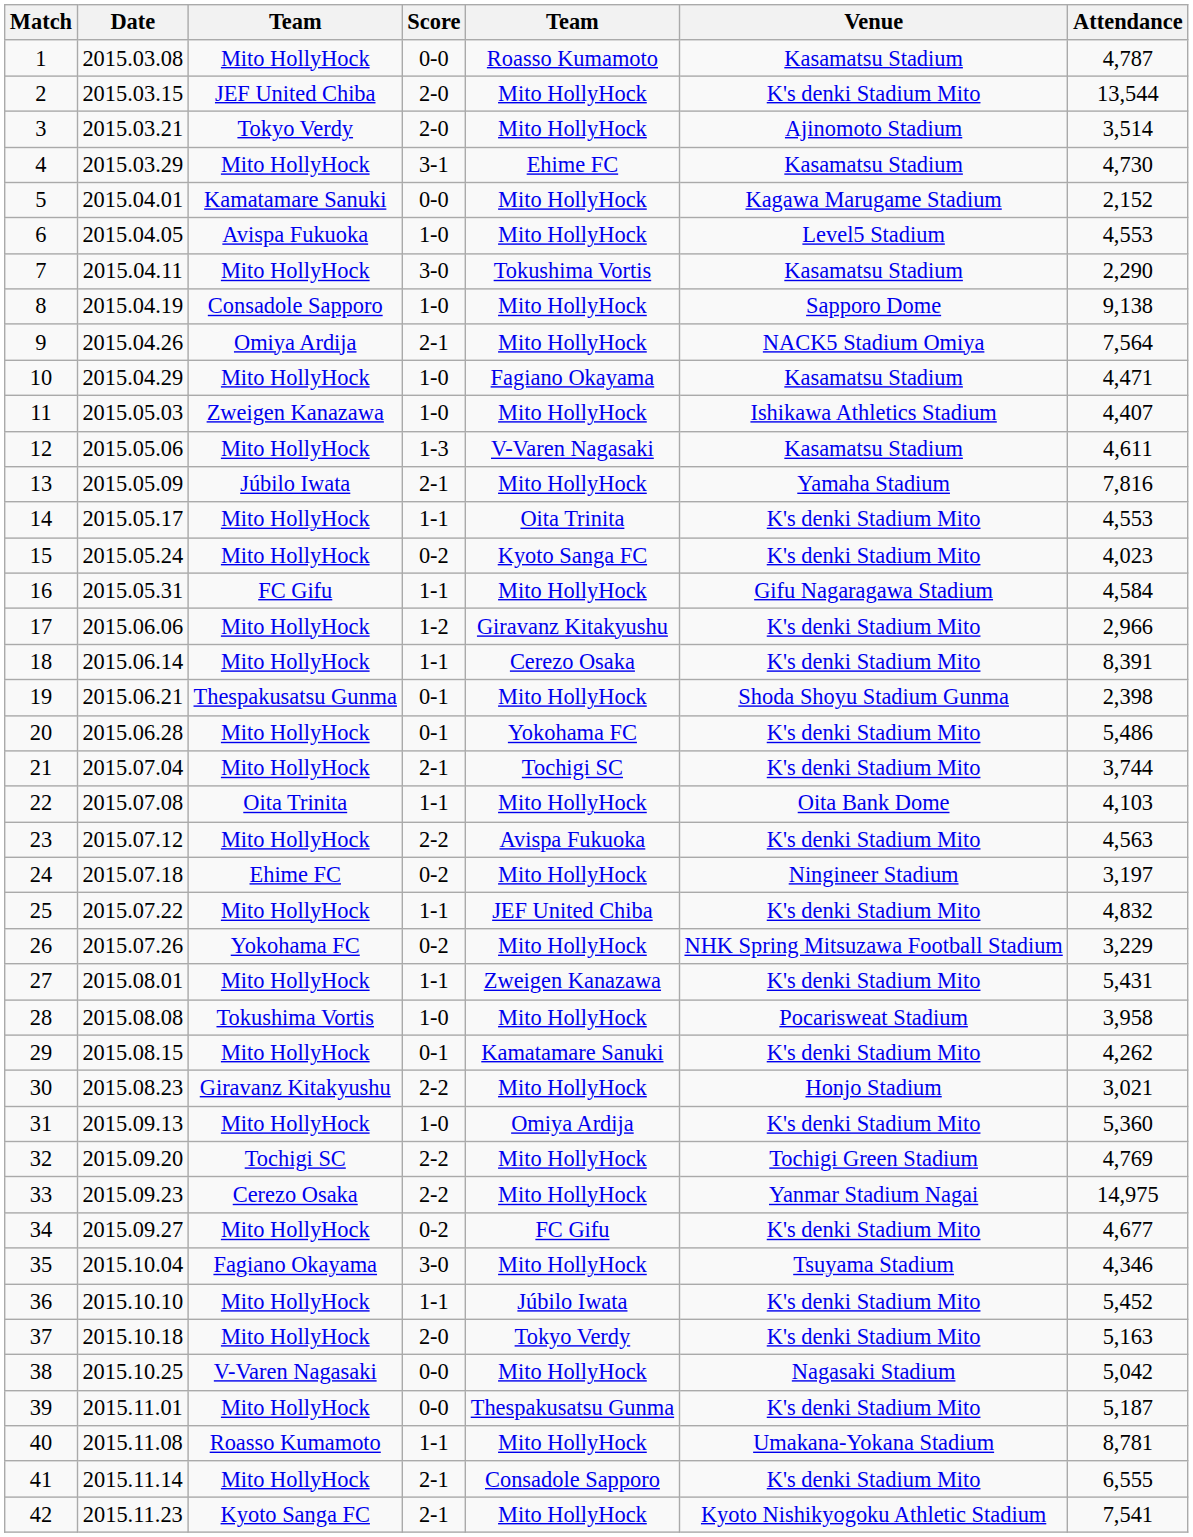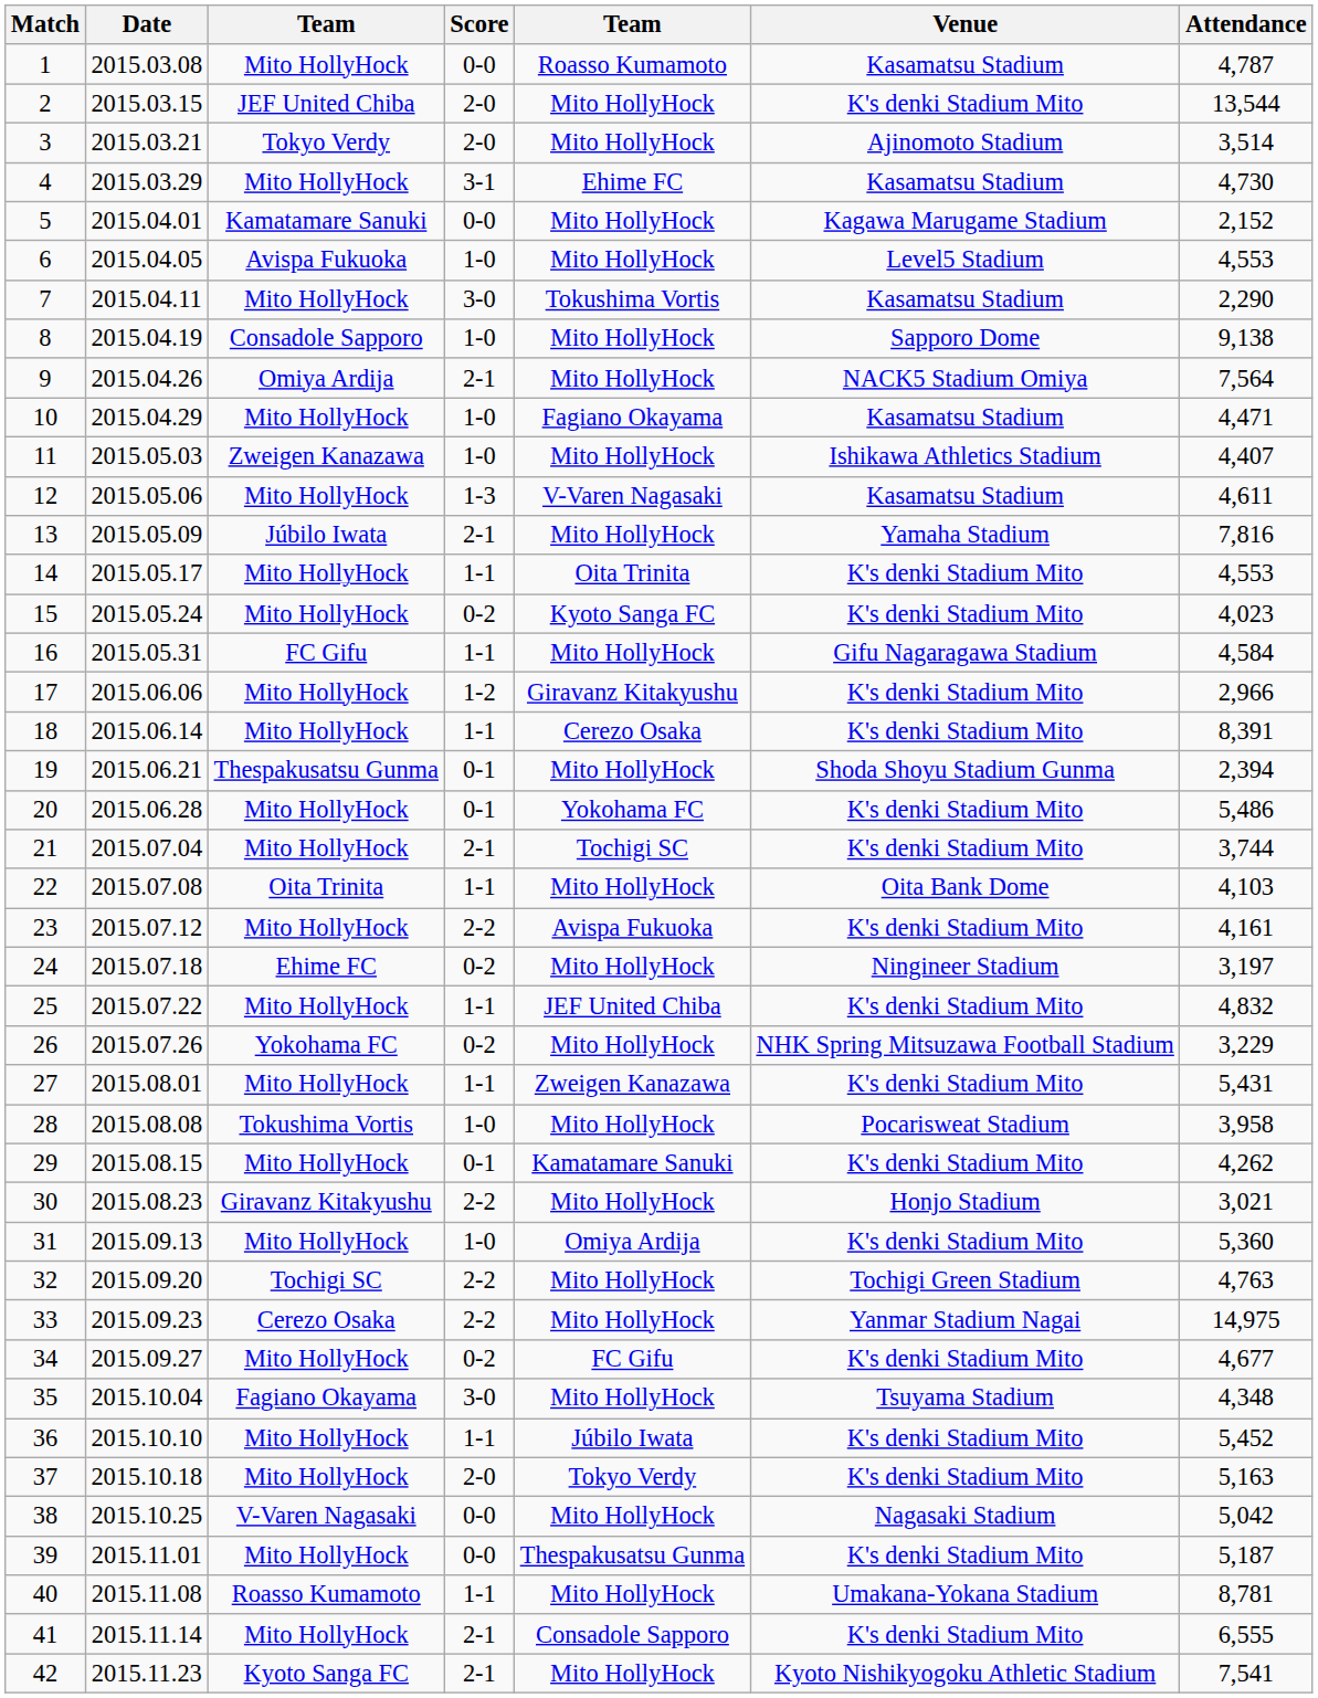 <table class="wikitable" style="text-align:center;">
 <tr>
 <th>Match</th>
 <th>Date</th>
 <th>Team</th>
 <th>Score</th>
 <th>Team</th>
 <th>Venue</th>
 <th>Attendance</th>
 </tr>
 <tr>
 <td>1</td>
 <td>2015.03.08</td>
 <td><a href='#'>Mito HollyHock</a></td>
 <td>0-0</td>
 <td><a href='#'>Roasso Kumamoto</a></td>
 <td><a href='#'>Kasamatsu Stadium</a></td>
 <td>4,787</td>
 </tr>
 <tr>
 <td>2</td>
 <td>2015.03.15</td>
 <td><a href='#'>JEF United Chiba</a></td>
 <td>2-0</td>
 <td><a href='#'>Mito HollyHock</a></td>
 <td><a href='#'>K's denki Stadium Mito</a></td>
 <td>13,544</td>
 </tr>
 <tr>
 <td>3</td>
 <td>2015.03.21</td>
 <td><a href='#'>Tokyo Verdy</a></td>
 <td>2-0</td>
 <td><a href='#'>Mito HollyHock</a></td>
 <td><a href='#'>Ajinomoto Stadium</a></td>
 <td>3,514</td>
 </tr>
 <tr>
 <td>4</td>
 <td>2015.03.29</td>
 <td><a href='#'>Mito HollyHock</a></td>
 <td>3-1</td>
 <td><a href='#'>Ehime FC</a></td>
 <td><a href='#'>Kasamatsu Stadium</a></td>
 <td>4,730</td>
 </tr>
 <tr>
 <td>5</td>
 <td>2015.04.01</td>
 <td><a href='#'>Kamatamare Sanuki</a></td>
 <td>0-0</td>
 <td><a href='#'>Mito HollyHock</a></td>
 <td><a href='#'>Kagawa Marugame Stadium</a></td>
 <td>2,152</td>
 </tr>
 <tr>
 <td>6</td>
 <td>2015.04.05</td>
 <td><a href='#'>Avispa Fukuoka</a></td>
 <td>1-0</td>
 <td><a href='#'>Mito HollyHock</a></td>
 <td><a href='#'>Level5 Stadium</a></td>
 <td>4,553</td>
 </tr>
 <tr>
 <td>7</td>
 <td>2015.04.11</td>
 <td><a href='#'>Mito HollyHock</a></td>
 <td>3-0</td>
 <td><a href='#'>Tokushima Vortis</a></td>
 <td><a href='#'>Kasamatsu Stadium</a></td>
 <td>2,290</td>
 </tr>
 <tr>
 <td>8</td>
 <td>2015.04.19</td>
 <td><a href='#'>Consadole Sapporo</a></td>
 <td>1-0</td>
 <td><a href='#'>Mito HollyHock</a></td>
 <td><a href='#'>Sapporo Dome</a></td>
 <td>9,138</td>
 </tr>
 <tr>
 <td>9</td>
 <td>2015.04.26</td>
 <td><a href='#'>Omiya Ardija</a></td>
 <td>2-1</td>
 <td><a href='#'>Mito HollyHock</a></td>
 <td><a href='#'>NACK5 Stadium Omiya</a></td>
 <td>7,564</td>
 </tr>
 <tr>
 <td>10</td>
 <td>2015.04.29</td>
 <td><a href='#'>Mito HollyHock</a></td>
 <td>1-0</td>
 <td><a href='#'>Fagiano Okayama</a></td>
 <td><a href='#'>Kasamatsu Stadium</a></td>
 <td>4,471</td>
 </tr>
 <tr>
 <td>11</td>
 <td>2015.05.03</td>
 <td><a href='#'>Zweigen Kanazawa</a></td>
 <td>1-0</td>
 <td><a href='#'>Mito HollyHock</a></td>
 <td><a href='#'>Ishikawa Athletics Stadium</a></td>
 <td>4,407</td>
 </tr>
 <tr>
 <td>12</td>
 <td>2015.05.06</td>
 <td><a href='#'>Mito HollyHock</a></td>
 <td>1-3</td>
 <td><a href='#'>V-Varen Nagasaki</a></td>
 <td><a href='#'>Kasamatsu Stadium</a></td>
 <td>4,611</td>
 </tr>
 <tr>
 <td>13</td>
 <td>2015.05.09</td>
 <td><a href='#'>Júbilo Iwata</a></td>
 <td>2-1</td>
 <td><a href='#'>Mito HollyHock</a></td>
 <td><a href='#'>Yamaha Stadium</a></td>
 <td>7,816</td>
 </tr>
 <tr>
 <td>14</td>
 <td>2015.05.17</td>
 <td><a href='#'>Mito HollyHock</a></td>
 <td>1-1</td>
 <td><a href='#'>Oita Trinita</a></td>
 <td><a href='#'>K's denki Stadium Mito</a></td>
 <td>4,553</td>
 </tr>
 <tr>
 <td>15</td>
 <td>2015.05.24</td>
 <td><a href='#'>Mito HollyHock</a></td>
 <td>0-2</td>
 <td><a href='#'>Kyoto Sanga FC</a></td>
 <td><a href='#'>K's denki Stadium Mito</a></td>
 <td>4,023</td>
 </tr>
 <tr>
 <td>16</td>
 <td>2015.05.31</td>
 <td><a href='#'>FC Gifu</a></td>
 <td>1-1</td>
 <td><a href='#'>Mito HollyHock</a></td>
 <td><a href='#'>Gifu Nagaragawa Stadium</a></td>
 <td>4,584</td>
 </tr>
 <tr>
 <td>17</td>
 <td>2015.06.06</td>
 <td><a href='#'>Mito HollyHock</a></td>
 <td>1-2</td>
 <td><a href='#'>Giravanz Kitakyushu</a></td>
 <td><a href='#'>K's denki Stadium Mito</a></td>
 <td>2,966</td>
 </tr>
 <tr>
 <td>18</td>
 <td>2015.06.14</td>
 <td><a href='#'>Mito HollyHock</a></td>
 <td>1-1</td>
 <td><a href='#'>Cerezo Osaka</a></td>
 <td><a href='#'>K's denki Stadium Mito</a></td>
 <td>8,391</td>
 </tr>
 <tr>
 <td>19</td>
 <td>2015.06.21</td>
 <td><a href='#'>Thespakusatsu Gunma</a></td>
 <td>0-1</td>
 <td><a href='#'>Mito HollyHock</a></td>
 <td><a href='#'>Shoda Shoyu Stadium Gunma</a></td>
-<td>2,398</td>
+<td>2,394</td>
 </tr>
 <tr>
 <td>20</td>
 <td>2015.06.28</td>
 <td><a href='#'>Mito HollyHock</a></td>
 <td>0-1</td>
 <td><a href='#'>Yokohama FC</a></td>
 <td><a href='#'>K's denki Stadium Mito</a></td>
 <td>5,486</td>
 </tr>
 <tr>
 <td>21</td>
 <td>2015.07.04</td>
 <td><a href='#'>Mito HollyHock</a></td>
 <td>2-1</td>
 <td><a href='#'>Tochigi SC</a></td>
 <td><a href='#'>K's denki Stadium Mito</a></td>
 <td>3,744</td>
 </tr>
 <tr>
 <td>22</td>
 <td>2015.07.08</td>
 <td><a href='#'>Oita Trinita</a></td>
 <td>1-1</td>
 <td><a href='#'>Mito HollyHock</a></td>
 <td><a href='#'>Oita Bank Dome</a></td>
 <td>4,103</td>
 </tr>
 <tr>
 <td>23</td>
 <td>2015.07.12</td>
 <td><a href='#'>Mito HollyHock</a></td>
 <td>2-2</td>
 <td><a href='#'>Avispa Fukuoka</a></td>
 <td><a href='#'>K's denki Stadium Mito</a></td>
-<td>4,563</td>
+<td>4,161</td>
 </tr>
 <tr>
 <td>24</td>
 <td>2015.07.18</td>
 <td><a href='#'>Ehime FC</a></td>
 <td>0-2</td>
 <td><a href='#'>Mito HollyHock</a></td>
 <td><a href='#'>Ningineer Stadium</a></td>
 <td>3,197</td>
 </tr>
 <tr>
 <td>25</td>
 <td>2015.07.22</td>
 <td><a href='#'>Mito HollyHock</a></td>
 <td>1-1</td>
 <td><a href='#'>JEF United Chiba</a></td>
 <td><a href='#'>K's denki Stadium Mito</a></td>
 <td>4,832</td>
 </tr>
 <tr>
 <td>26</td>
 <td>2015.07.26</td>
 <td><a href='#'>Yokohama FC</a></td>
 <td>0-2</td>
 <td><a href='#'>Mito HollyHock</a></td>
 <td><a href='#'>NHK Spring Mitsuzawa Football Stadium</a></td>
 <td>3,229</td>
 </tr>
 <tr>
 <td>27</td>
 <td>2015.08.01</td>
 <td><a href='#'>Mito HollyHock</a></td>
 <td>1-1</td>
 <td><a href='#'>Zweigen Kanazawa</a></td>
 <td><a href='#'>K's denki Stadium Mito</a></td>
 <td>5,431</td>
 </tr>
 <tr>
 <td>28</td>
 <td>2015.08.08</td>
 <td><a href='#'>Tokushima Vortis</a></td>
 <td>1-0</td>
 <td><a href='#'>Mito HollyHock</a></td>
 <td><a href='#'>Pocarisweat Stadium</a></td>
 <td>3,958</td>
 </tr>
 <tr>
 <td>29</td>
 <td>2015.08.15</td>
 <td><a href='#'>Mito HollyHock</a></td>
 <td>0-1</td>
 <td><a href='#'>Kamatamare Sanuki</a></td>
 <td><a href='#'>K's denki Stadium Mito</a></td>
 <td>4,262</td>
 </tr>
 <tr>
 <td>30</td>
 <td>2015.08.23</td>
 <td><a href='#'>Giravanz Kitakyushu</a></td>
 <td>2-2</td>
 <td><a href='#'>Mito HollyHock</a></td>
 <td><a href='#'>Honjo Stadium</a></td>
 <td>3,021</td>
 </tr>
 <tr>
 <td>31</td>
 <td>2015.09.13</td>
 <td><a href='#'>Mito HollyHock</a></td>
 <td>1-0</td>
 <td><a href='#'>Omiya Ardija</a></td>
 <td><a href='#'>K's denki Stadium Mito</a></td>
 <td>5,360</td>
 </tr>
 <tr>
 <td>32</td>
 <td>2015.09.20</td>
 <td><a href='#'>Tochigi SC</a></td>
 <td>2-2</td>
 <td><a href='#'>Mito HollyHock</a></td>
 <td><a href='#'>Tochigi Green Stadium</a></td>
-<td>4,769</td>
+<td>4,763</td>
 </tr>
 <tr>
 <td>33</td>
 <td>2015.09.23</td>
 <td><a href='#'>Cerezo Osaka</a></td>
 <td>2-2</td>
 <td><a href='#'>Mito HollyHock</a></td>
 <td><a href='#'>Yanmar Stadium Nagai</a></td>
 <td>14,975</td>
 </tr>
 <tr>
 <td>34</td>
 <td>2015.09.27</td>
 <td><a href='#'>Mito HollyHock</a></td>
 <td>0-2</td>
 <td><a href='#'>FC Gifu</a></td>
 <td><a href='#'>K's denki Stadium Mito</a></td>
 <td>4,677</td>
 </tr>
 <tr>
 <td>35</td>
 <td>2015.10.04</td>
 <td><a href='#'>Fagiano Okayama</a></td>
 <td>3-0</td>
 <td><a href='#'>Mito HollyHock</a></td>
 <td><a href='#'>Tsuyama Stadium</a></td>
-<td>4,346</td>
+<td>4,348</td>
 </tr>
 <tr>
 <td>36</td>
 <td>2015.10.10</td>
 <td><a href='#'>Mito HollyHock</a></td>
 <td>1-1</td>
 <td><a href='#'>Júbilo Iwata</a></td>
 <td><a href='#'>K's denki Stadium Mito</a></td>
 <td>5,452</td>
 </tr>
 <tr>
 <td>37</td>
 <td>2015.10.18</td>
 <td><a href='#'>Mito HollyHock</a></td>
 <td>2-0</td>
 <td><a href='#'>Tokyo Verdy</a></td>
 <td><a href='#'>K's denki Stadium Mito</a></td>
 <td>5,163</td>
 </tr>
 <tr>
 <td>38</td>
 <td>2015.10.25</td>
 <td><a href='#'>V-Varen Nagasaki</a></td>
 <td>0-0</td>
 <td><a href='#'>Mito HollyHock</a></td>
 <td><a href='#'>Nagasaki Stadium</a></td>
 <td>5,042</td>
 </tr>
 <tr>
 <td>39</td>
 <td>2015.11.01</td>
 <td><a href='#'>Mito HollyHock</a></td>
 <td>0-0</td>
 <td><a href='#'>Thespakusatsu Gunma</a></td>
 <td><a href='#'>K's denki Stadium Mito</a></td>
 <td>5,187</td>
 </tr>
 <tr>
 <td>40</td>
 <td>2015.11.08</td>
 <td><a href='#'>Roasso Kumamoto</a></td>
 <td>1-1</td>
 <td><a href='#'>Mito HollyHock</a></td>
 <td><a href='#'>Umakana-Yokana Stadium</a></td>
 <td>8,781</td>
 </tr>
 <tr>
 <td>41</td>
 <td>2015.11.14</td>
 <td><a href='#'>Mito HollyHock</a></td>
 <td>2-1</td>
 <td><a href='#'>Consadole Sapporo</a></td>
 <td><a href='#'>K's denki Stadium Mito</a></td>
 <td>6,555</td>
 </tr>
 <tr>
 <td>42</td>
 <td>2015.11.23</td>
 <td><a href='#'>Kyoto Sanga FC</a></td>
 <td>2-1</td>
 <td><a href='#'>Mito HollyHock</a></td>
 <td><a href='#'>Kyoto Nishikyogoku Athletic Stadium</a></td>
 <td>7,541</td>
 </tr>
 </table>
